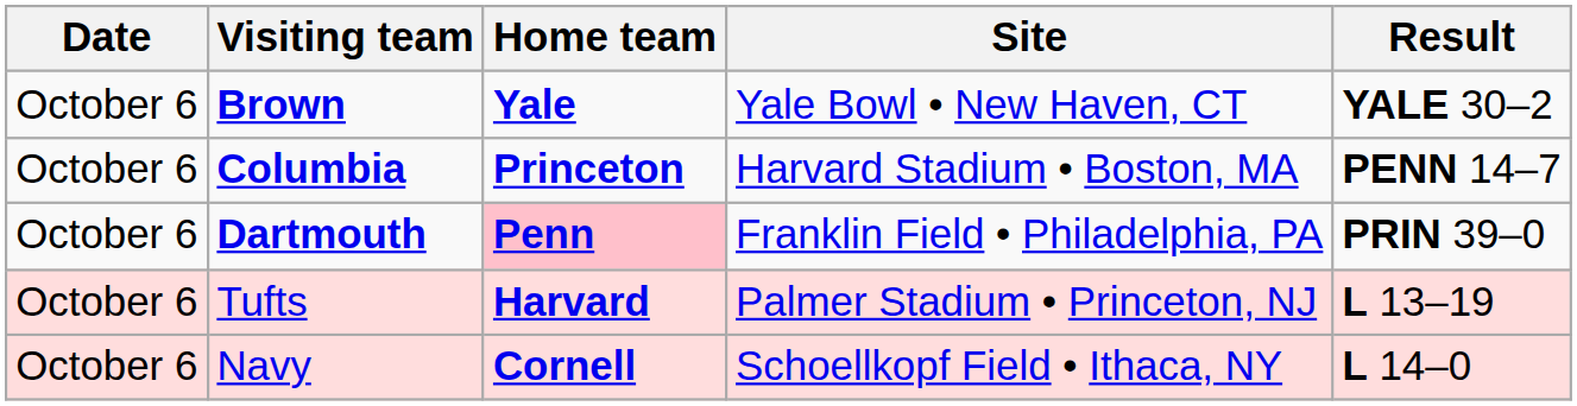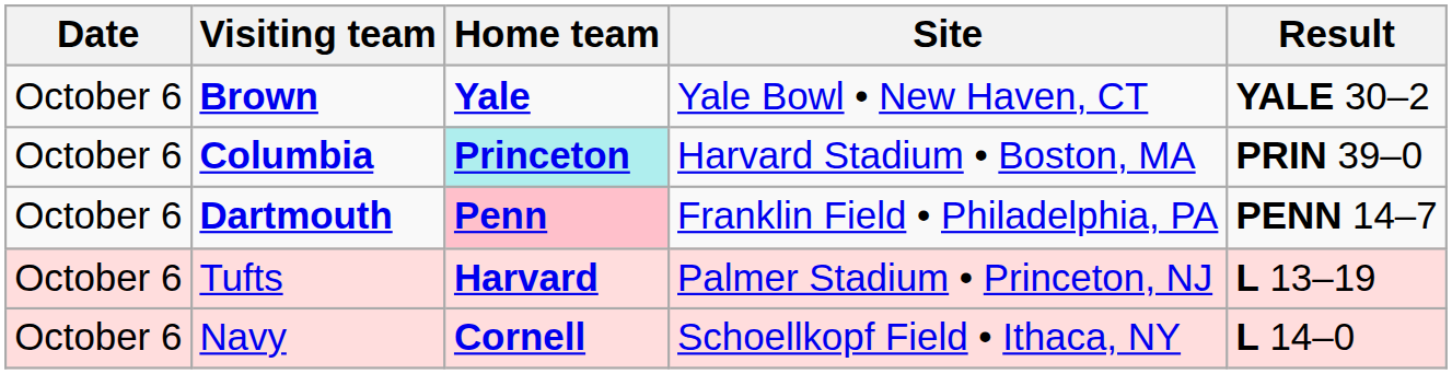 <table class="wikitable">
 <tr>
 <th>Date</th>
 <th>Visiting team</th>
 <th>Home team</th>
 <th>Site</th>
 <th>Result</th>
 </tr>
 <tr>
 <td>October 6</td>
 <td><strong><a href='#'>Brown</a></strong></td>
 <td><strong><a href='#'>Yale</a></strong></td>
 <td><a href='#'>Yale Bowl</a> • <a href='#'>New Haven, CT</a></td>
 <td><strong>YALE</strong> 30–2</td>
 </tr>
 <tr>
 <td>October 6</td>
 <td><strong><a href='#'>Columbia</a></strong></td>
-<td><strong><a href='#'>Princeton</a></strong></td>
+<td style="background: paleturquoise;"><strong><a href='#'>Princeton</a></strong></td>
 <td><a href='#'>Harvard Stadium</a> • <a href='#'>Boston, MA</a></td>
-<td><strong>PENN</strong> 14–7</td>
+<td><strong>PRIN</strong> 39–0</td>
 </tr>
 <tr>
 <td>October 6</td>
 <td><strong><a href='#'>Dartmouth</a></strong></td>
 <td style="background: pink;"><strong><a href='#'>Penn</a></strong></td>
 <td><a href='#'>Franklin Field</a> • <a href='#'>Philadelphia, PA</a></td>
-<td><strong>PRIN</strong> 39–0</td>
+<td><strong>PENN</strong> 14–7</td>
 </tr>
 <tr style="background:#FFDDDD;">
 <td>October 6</td>
 <td><a href='#'>Tufts</a></td>
 <td><strong><a href='#'>Harvard</a></strong></td>
 <td><a href='#'>Palmer Stadium</a> • <a href='#'>Princeton, NJ</a></td>
 <td><strong>L</strong> 13–19</td>
 </tr>
 <tr style="background:#FFDDDD;">
 <td>October 6</td>
 <td><a href='#'>Navy</a></td>
 <td><strong><a href='#'>Cornell</a></strong></td>
 <td><a href='#'>Schoellkopf Field</a> • <a href='#'>Ithaca, NY</a></td>
 <td><strong>L</strong> 14–0</td>
 </tr>
 </table>
